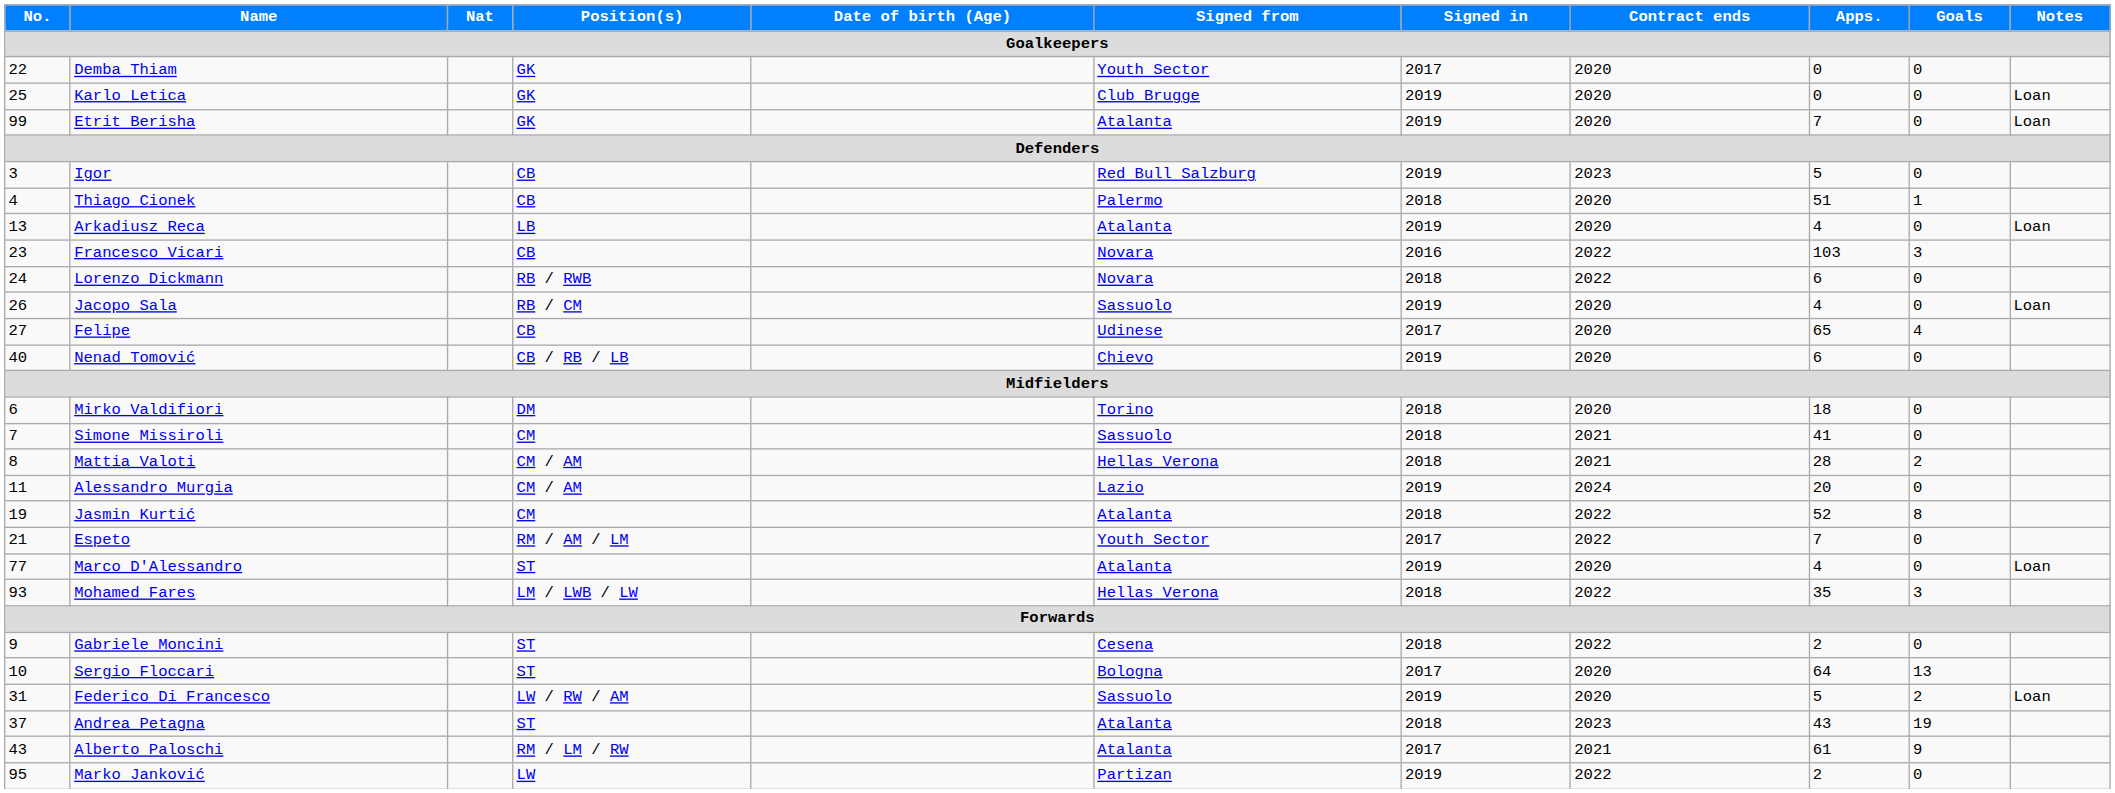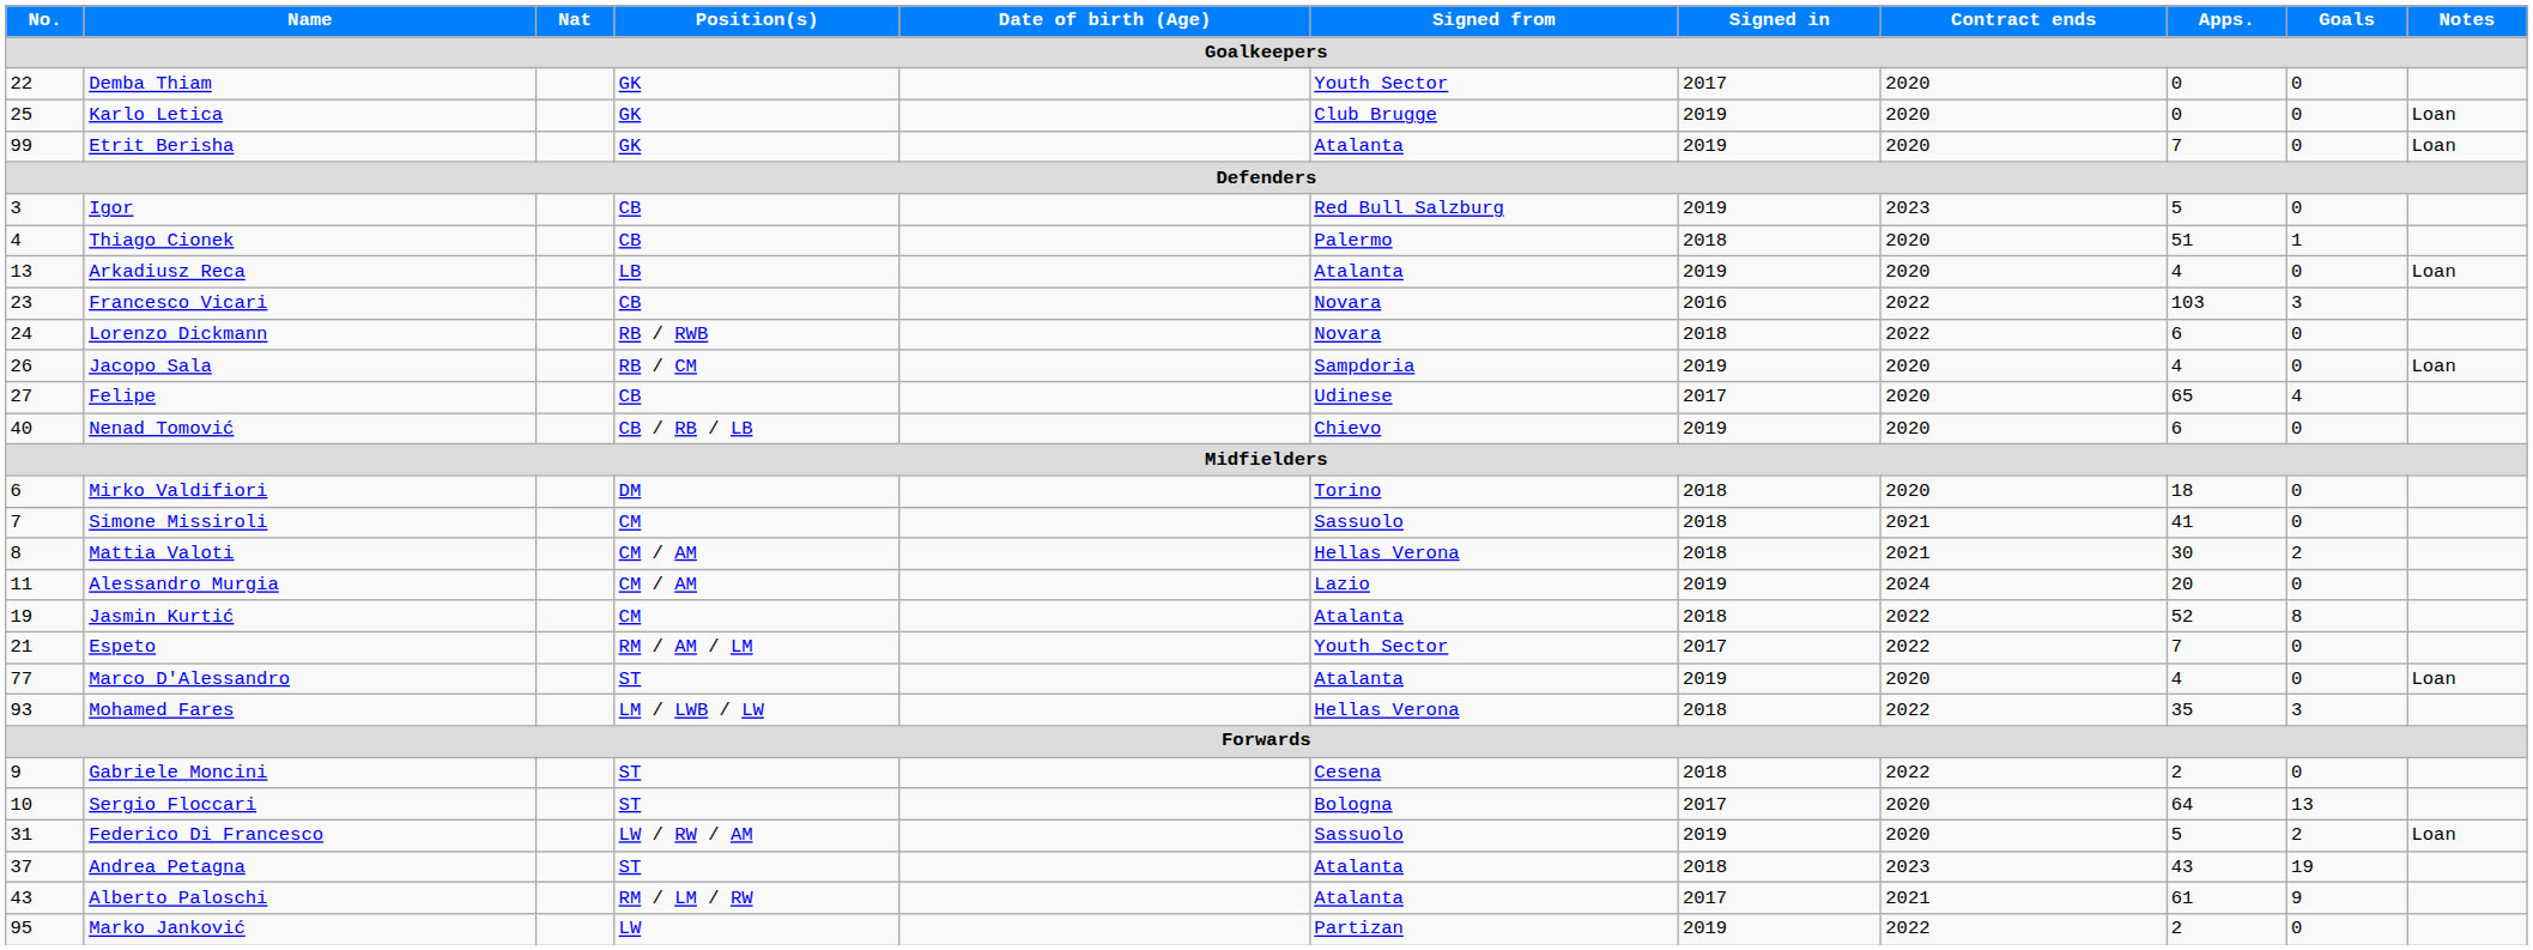 <table class="wikitable" style="text-align:left; font-size:90%; width:100%;">
 <tr>
 <th style="background:#007FFF; color:white; text-align:center;">No.</th>
 <th style="background:#007FFF; color:white; text-align:center;">Name</th>
 <th style="background:#007FFF; color:white; text-align:center;">Nat</th>
 <th style="background:#007FFF; color:white; text-align:center;">Position(s)</th>
 <th style="background:#007FFF; color:white; text-align:center;">Date of birth (Age)</th>
 <th style="background:#007FFF; color:white; text-align:center;">Signed from</th>
 <th style="background:#007FFF; color:white; text-align:center;">Signed in</th>
 <th style="background:#007FFF; color:white; text-align:center;">Contract ends</th>
 <th style="background:#007FFF; color:white; text-align:center;">Apps.</th>
 <th style="background:#007FFF; color:white; text-align:center;">Goals</th>
 <th style="background:#007FFF; color:white; text-align:center;">Notes</th>
 </tr>
 <tr>
 <th colspan=11 style="background:#DCDCDC; text-align:center">Goalkeepers</th>
 </tr>
 <tr>
 <td>22</td>
 <td><a href='#'>Demba Thiam</a></td>
 <td></td>
 <td><a href='#'>GK</a></td>
 <td></td>
 <td> <a href='#'>Youth Sector</a></td>
 <td>2017</td>
 <td>2020</td>
 <td>0</td>
 <td>0</td>
 <td></td>
 </tr>
 <tr>
 <td>25</td>
 <td><a href='#'>Karlo Letica</a></td>
 <td></td>
 <td><a href='#'>GK</a></td>
 <td></td>
 <td> <a href='#'>Club Brugge</a></td>
 <td>2019</td>
 <td>2020</td>
 <td>0</td>
 <td>0</td>
 <td>Loan</td>
 </tr>
 <tr>
 <td>99</td>
 <td><a href='#'>Etrit Berisha</a></td>
 <td></td>
 <td><a href='#'>GK</a></td>
 <td></td>
 <td> <a href='#'>Atalanta</a></td>
 <td>2019</td>
 <td>2020</td>
 <td>7</td>
 <td>0</td>
 <td>Loan</td>
 </tr>
 <tr>
 <th colspan=11 style="background:#DCDCDC; text-align:center">Defenders</th>
 </tr>
 <tr>
 <td>3</td>
 <td><a href='#'>Igor</a></td>
 <td></td>
 <td><a href='#'>CB</a></td>
 <td></td>
 <td> <a href='#'>Red Bull Salzburg</a></td>
 <td>2019</td>
 <td>2023</td>
 <td>5</td>
 <td>0</td>
 <td></td>
 </tr>
 <tr>
 <td>4</td>
 <td><a href='#'>Thiago Cionek</a></td>
 <td></td>
 <td><a href='#'>CB</a></td>
 <td></td>
 <td> <a href='#'>Palermo</a></td>
 <td>2018</td>
 <td>2020</td>
 <td>51</td>
 <td>1</td>
 <td></td>
 </tr>
 <tr>
 <td>13</td>
 <td><a href='#'>Arkadiusz Reca</a></td>
 <td></td>
 <td><a href='#'>LB</a></td>
 <td></td>
 <td> <a href='#'>Atalanta</a></td>
 <td>2019</td>
 <td>2020</td>
 <td>4</td>
 <td>0</td>
 <td>Loan</td>
 </tr>
 <tr>
 <td>23</td>
 <td><a href='#'>Francesco Vicari</a></td>
 <td></td>
 <td><a href='#'>CB</a></td>
 <td></td>
 <td> <a href='#'>Novara</a></td>
 <td>2016</td>
 <td>2022</td>
 <td>103</td>
 <td>3</td>
 <td></td>
 </tr>
 <tr>
 <td>24</td>
 <td><a href='#'>Lorenzo Dickmann</a></td>
 <td></td>
 <td><a href='#'>RB</a> / <a href='#'>RWB</a></td>
 <td></td>
 <td> <a href='#'>Novara</a></td>
 <td>2018</td>
 <td>2022</td>
 <td>6</td>
 <td>0</td>
 <td></td>
 </tr>
 <tr>
 <td>26</td>
 <td><a href='#'>Jacopo Sala</a></td>
 <td></td>
 <td><a href='#'>RB</a> / <a href='#'>CM</a></td>
 <td></td>
-<td> <a href='#'>Sassuolo</a></td>
+<td> <a href='#'>Sampdoria</a></td>
 <td>2019</td>
 <td>2020</td>
 <td>4</td>
 <td>0</td>
 <td>Loan</td>
 </tr>
 <tr>
 <td>27</td>
 <td><a href='#'>Felipe</a></td>
 <td></td>
 <td><a href='#'>CB</a></td>
 <td></td>
 <td> <a href='#'>Udinese</a></td>
 <td>2017</td>
 <td>2020</td>
 <td>65</td>
 <td>4</td>
 <td></td>
 </tr>
 <tr>
 <td>40</td>
 <td><a href='#'>Nenad Tomović</a></td>
 <td></td>
 <td><a href='#'>CB</a> / <a href='#'>RB</a> / <a href='#'>LB</a></td>
 <td></td>
 <td> <a href='#'>Chievo</a></td>
 <td>2019</td>
 <td>2020</td>
 <td>6</td>
 <td>0</td>
 <td></td>
 </tr>
 <tr>
 <th colspan=11 style="background:#DCDCDC; text-align:center">Midfielders</th>
 </tr>
 <tr>
 <td>6</td>
 <td><a href='#'>Mirko Valdifiori</a></td>
 <td></td>
 <td><a href='#'>DM</a></td>
 <td></td>
 <td> <a href='#'>Torino</a></td>
 <td>2018</td>
 <td>2020</td>
 <td>18</td>
 <td>0</td>
 <td></td>
 </tr>
 <tr>
 <td>7</td>
 <td><a href='#'>Simone Missiroli</a></td>
 <td></td>
 <td><a href='#'>CM</a></td>
 <td></td>
 <td> <a href='#'>Sassuolo</a></td>
 <td>2018</td>
 <td>2021</td>
 <td>41</td>
 <td>0</td>
 <td></td>
 </tr>
 <tr>
 <td>8</td>
 <td><a href='#'>Mattia Valoti</a></td>
 <td></td>
 <td><a href='#'>CM</a> / <a href='#'>AM</a></td>
 <td></td>
 <td> <a href='#'>Hellas Verona</a></td>
 <td>2018</td>
 <td>2021</td>
-<td>28</td>
+<td>30</td>
 <td>2</td>
 <td></td>
 </tr>
 <tr>
 <td>11</td>
 <td><a href='#'>Alessandro Murgia</a></td>
 <td></td>
 <td><a href='#'>CM</a> / <a href='#'>AM</a></td>
 <td></td>
 <td> <a href='#'>Lazio</a></td>
 <td>2019</td>
 <td>2024</td>
 <td>20</td>
 <td>0</td>
 <td></td>
 </tr>
 <tr>
 <td>19</td>
 <td><a href='#'>Jasmin Kurtić</a></td>
 <td></td>
 <td><a href='#'>CM</a></td>
 <td></td>
 <td> <a href='#'>Atalanta</a></td>
 <td>2018</td>
 <td>2022</td>
 <td>52</td>
 <td>8</td>
 <td></td>
 </tr>
 <tr>
 <td>21</td>
 <td><a href='#'>Espeto</a></td>
 <td></td>
 <td><a href='#'>RM</a> / <a href='#'>AM</a> / <a href='#'>LM</a></td>
 <td></td>
 <td> <a href='#'>Youth Sector</a></td>
 <td>2017</td>
 <td>2022</td>
 <td>7</td>
 <td>0</td>
 <td></td>
 </tr>
 <tr>
 <td>77</td>
 <td><a href='#'>Marco D'Alessandro</a></td>
 <td></td>
 <td><a href='#'>ST</a></td>
 <td></td>
 <td> <a href='#'>Atalanta</a></td>
 <td>2019</td>
 <td>2020</td>
 <td>4</td>
 <td>0</td>
 <td>Loan</td>
 </tr>
 <tr>
 <td>93</td>
 <td><a href='#'>Mohamed Fares</a></td>
 <td></td>
 <td><a href='#'>LM</a> / <a href='#'>LWB</a> / <a href='#'>LW</a></td>
 <td></td>
 <td> <a href='#'>Hellas Verona</a></td>
 <td>2018</td>
 <td>2022</td>
 <td>35</td>
 <td>3</td>
 <td></td>
 </tr>
 <tr>
 <th colspan=11 style="background:#DCDCDC; text-align:center">Forwards</th>
 </tr>
 <tr>
 <td>9</td>
 <td><a href='#'>Gabriele Moncini</a></td>
 <td></td>
 <td><a href='#'>ST</a></td>
 <td></td>
 <td> <a href='#'>Cesena</a></td>
 <td>2018</td>
 <td>2022</td>
 <td>2</td>
 <td>0</td>
 <td></td>
 </tr>
 <tr>
 <td>10</td>
 <td><a href='#'>Sergio Floccari</a></td>
 <td></td>
 <td><a href='#'>ST</a></td>
 <td></td>
 <td> <a href='#'>Bologna</a></td>
 <td>2017</td>
 <td>2020</td>
 <td>64</td>
 <td>13</td>
 <td></td>
 </tr>
 <tr>
 <td>31</td>
 <td><a href='#'>Federico Di Francesco</a></td>
 <td></td>
 <td><a href='#'>LW</a> / <a href='#'>RW</a> / <a href='#'>AM</a></td>
 <td></td>
 <td> <a href='#'>Sassuolo</a></td>
 <td>2019</td>
 <td>2020</td>
 <td>5</td>
 <td>2</td>
 <td>Loan</td>
 </tr>
 <tr>
 <td>37</td>
 <td><a href='#'>Andrea Petagna</a></td>
 <td></td>
 <td><a href='#'>ST</a></td>
 <td></td>
 <td> <a href='#'>Atalanta</a></td>
 <td>2018</td>
 <td>2023</td>
 <td>43</td>
 <td>19</td>
 <td></td>
 </tr>
 <tr>
 <td>43</td>
 <td><a href='#'>Alberto Paloschi</a></td>
 <td></td>
 <td><a href='#'>RM</a> / <a href='#'>LM</a> / <a href='#'>RW</a></td>
 <td></td>
 <td> <a href='#'>Atalanta</a></td>
 <td>2017</td>
 <td>2021</td>
 <td>61</td>
 <td>9</td>
 <td></td>
 </tr>
 <tr>
 <td>95</td>
 <td><a href='#'>Marko Janković</a></td>
 <td></td>
 <td><a href='#'>LW</a></td>
 <td></td>
 <td> <a href='#'>Partizan</a></td>
 <td>2019</td>
 <td>2022</td>
 <td>2</td>
 <td>0</td>
 <td></td>
 </tr>
 </table>
